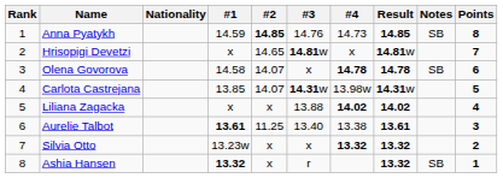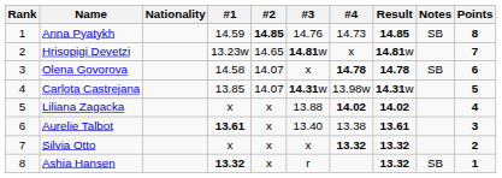 <table class="wikitable sortable" style="text-align:center">
 <tr>
 <th>Rank</th>
 <th>Name</th>
 <th>Nationality</th>
 <th>#1</th>
 <th>#2</th>
 <th>#3</th>
 <th>#4</th>
 <th>Result</th>
 <th>Notes</th>
 <th>Points</th>
 </tr>
 <tr>
 <td>1</td>
 <td align=left><a href='#'>Anna Pyatykh</a></td>
 <td align=left></td>
 <td>14.59</td>
 <td><strong>14.85</strong></td>
 <td>14.76</td>
 <td>14.73</td>
 <td><strong>14.85</strong></td>
 <td>SB</td>
 <td><strong>8</strong></td>
 </tr>
 <tr>
 <td>2</td>
 <td align=left><a href='#'>Hrisopigi Devetzi</a></td>
 <td align=left></td>
-<td>x</td>
+<td>13.23w</td>
 <td>14.65</td>
 <td><strong>14.81</strong>w</td>
 <td>x</td>
 <td><strong>14.81</strong>w</td>
 <td></td>
 <td><strong>7</strong></td>
 </tr>
 <tr>
 <td>3</td>
 <td align=left><a href='#'>Olena Govorova</a></td>
 <td align=left></td>
 <td>14.58</td>
 <td>14.07</td>
 <td>x</td>
 <td><strong>14.78</strong></td>
 <td><strong>14.78</strong></td>
 <td>SB</td>
 <td><strong>6</strong></td>
 </tr>
 <tr>
 <td>4</td>
 <td align=left><a href='#'>Carlota Castrejana</a></td>
 <td align=left></td>
 <td>13.85</td>
 <td>14.07</td>
 <td><strong>14.31</strong>w</td>
 <td>13.98w</td>
 <td><strong>14.31</strong>w</td>
 <td></td>
 <td><strong>5</strong></td>
 </tr>
 <tr>
 <td>5</td>
 <td align=left><a href='#'>Liliana Zagacka</a></td>
 <td align=left></td>
 <td>x</td>
 <td>x</td>
 <td>13.88</td>
 <td><strong>14.02</strong></td>
 <td><strong>14.02</strong></td>
 <td></td>
 <td><strong>4</strong></td>
 </tr>
 <tr>
 <td>6</td>
 <td align=left><a href='#'>Aurelie Talbot</a></td>
 <td align=left></td>
 <td><strong>13.61</strong></td>
-<td>11.25</td>
+<td>x</td>
 <td>13.40</td>
 <td>13.38</td>
 <td><strong>13.61</strong></td>
 <td></td>
 <td><strong>3</strong></td>
 </tr>
 <tr>
 <td>7</td>
 <td align=left><a href='#'>Silvia Otto</a></td>
 <td align=left></td>
-<td>13.23w</td>
+<td>x</td>
 <td>x</td>
 <td>x</td>
 <td><strong>13.32</strong></td>
 <td><strong>13.32</strong></td>
 <td></td>
 <td><strong>2</strong></td>
 </tr>
 <tr>
 <td>8</td>
 <td align=left><a href='#'>Ashia Hansen</a></td>
 <td align=left></td>
 <td><strong>13.32</strong></td>
 <td>x</td>
 <td>r</td>
 <td></td>
 <td><strong>13.32</strong></td>
 <td>SB</td>
 <td><strong>1</strong></td>
 </tr>
 </table>
